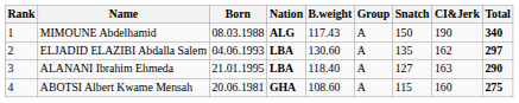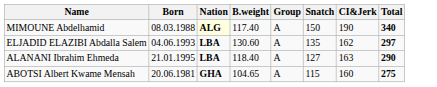 <table class="wikitable">
 <tr>
-<th>Rank</th>
 <th>Name</th>
 <th>Born</th>
 <th>Nation</th>
 <th>B.weight</th>
 <th>Group</th>
 <th>Snatch</th>
 <th>CI&Jerk</th>
 <th>Total</th>
 </tr>
 <tr>
-<td>1</td>
 <td>MIMOUNE Abdelhamid</td>
 <td>08.03.1988</td>
-<td><strong>ALG</strong></td>
-<td>117.43</td>
+<td style="background: lightyellow;"><strong>ALG</strong></td>
+<td>117.40</td>
 <td>A</td>
 <td>150</td>
 <td>190</td>
 <td><strong>340</strong></td>
 </tr>
 <tr>
-<td>2</td>
 <td>ELJADID ELAZIBI Abdalla Salem</td>
 <td>04.06.1993</td>
 <td><strong>LBA</strong></td>
 <td>130.60</td>
 <td>A</td>
 <td>135</td>
 <td>162</td>
 <td><strong>297</strong></td>
 </tr>
 <tr>
-<td>3</td>
 <td>ALANANI Ibrahim Ehmeda</td>
 <td>21.01.1995</td>
 <td><strong>LBA</strong></td>
 <td>118.40</td>
 <td>A</td>
 <td>127</td>
 <td>163</td>
 <td><strong>290</strong></td>
 </tr>
 <tr>
-<td>4</td>
 <td>ABOTSI Albert Kwame Mensah</td>
 <td>20.06.1981</td>
 <td><strong>GHA</strong></td>
-<td>108.60</td>
+<td>104.65</td>
 <td>A</td>
 <td>115</td>
 <td>160</td>
 <td><strong>275</strong></td>
 </tr>
 </table>
